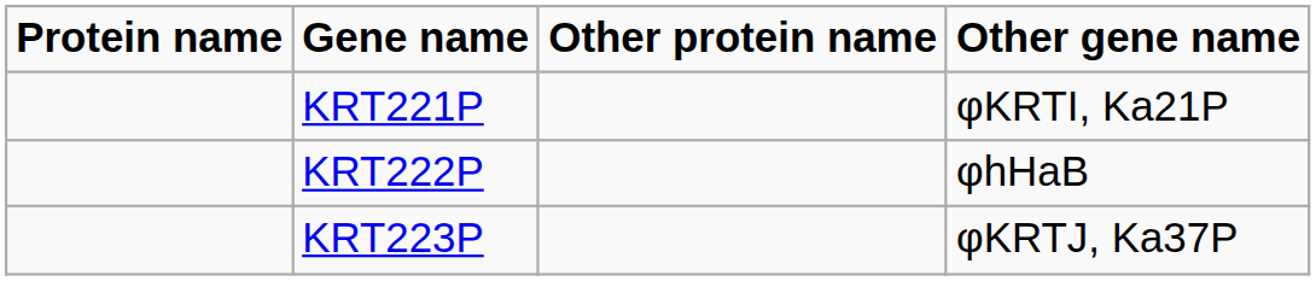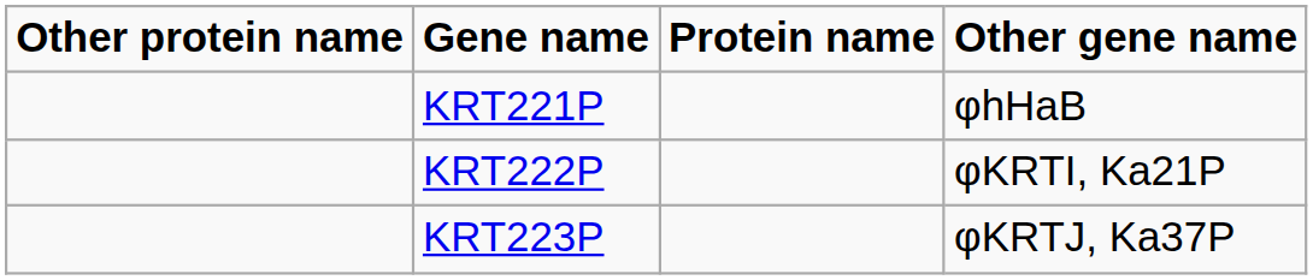 <table class="wikitable">
 <tr>
+<td><strong>Other protein name</strong></td>
+<td><strong>Gene name</strong></td>
 <td><strong>Protein name</strong></td>
-<td><strong>Gene name</strong></td>
-<td><strong>Other protein name</strong></td>
 <td><strong>Other gene name</strong></td>
 </tr>
 <tr>
 <td></td>
 <td><a href='#'>KRT221P</a></td>
 <td></td>
-<td>φKRTI, Ka21P</td>
+<td>φhHaB</td>
 </tr>
 <tr>
 <td></td>
 <td><a href='#'>KRT222P</a></td>
 <td></td>
-<td>φhHaB</td>
+<td>φKRTI, Ka21P</td>
 </tr>
 <tr>
 <td></td>
 <td><a href='#'>KRT223P</a></td>
 <td></td>
 <td>φKRTJ, Ka37P</td>
 </tr>
 </table>
